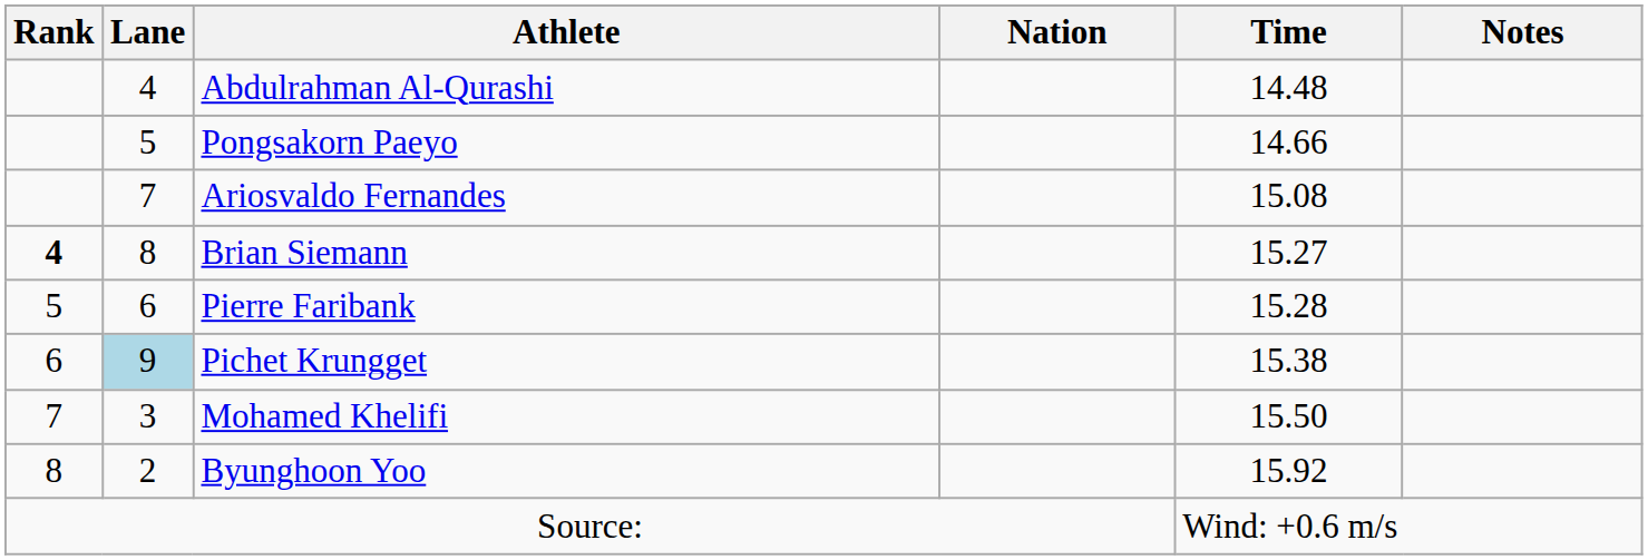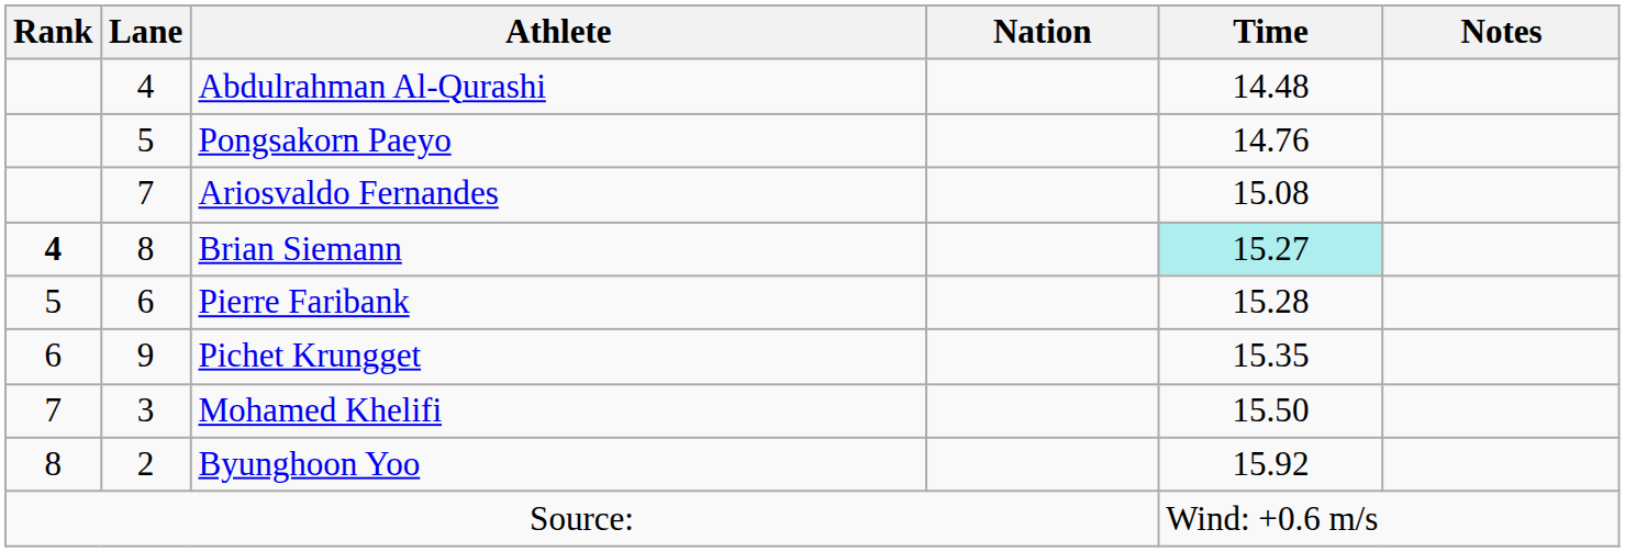 <table class="wikitable sortable" style="text-align:center;width: 60%;">
 <tr>
 <th scope="col" style="width: 10px;">Rank</th>
 <th scope="col" style="width: 10px;">Lane</th>
 <th scope="col">Athlete</th>
 <th scope="col">Nation</th>
 <th scope="col">Time</th>
 <th scope="col">Notes</th>
 </tr>
 <tr>
 <td></td>
 <td>4</td>
 <td align=left><a href='#'>Abdulrahman Al-Qurashi</a></td>
 <td align=left></td>
 <td>14.48</td>
 <td></td>
 </tr>
 <tr>
 <td></td>
 <td>5</td>
 <td align=left><a href='#'>Pongsakorn Paeyo</a></td>
 <td align=left></td>
-<td>14.66</td>
+<td>14.76</td>
 <td></td>
 </tr>
 <tr>
 <td></td>
 <td>7</td>
 <td align=left><a href='#'>Ariosvaldo Fernandes</a></td>
 <td align=left></td>
 <td>15.08</td>
 <td></td>
 </tr>
 <tr>
 <td><strong>4</strong></td>
 <td>8</td>
 <td align=left><a href='#'>Brian Siemann</a></td>
 <td align=left></td>
-<td>15.27</td>
+<td style="background: paleturquoise;">15.27</td>
 <td></td>
 </tr>
 <tr>
 <td>5</td>
 <td>6</td>
 <td align=left><a href='#'>Pierre Faribank</a></td>
 <td align=left></td>
 <td>15.28</td>
 <td></td>
 </tr>
 <tr>
 <td>6</td>
-<td style="background: lightblue;">9</td>
+<td>9</td>
 <td align=left><a href='#'>Pichet Krungget</a></td>
 <td align=left></td>
-<td>15.38</td>
+<td>15.35</td>
 <td></td>
 </tr>
 <tr>
 <td>7</td>
 <td>3</td>
 <td align=left><a href='#'>Mohamed Khelifi</a></td>
 <td align=left></td>
 <td>15.50</td>
 <td></td>
 </tr>
 <tr>
 <td>8</td>
 <td>2</td>
 <td align=left><a href='#'>Byunghoon Yoo</a></td>
 <td align=left></td>
 <td>15.92</td>
 <td></td>
 </tr>
 <tr class="sortbottom">
 <td colspan="4">Source:</td>
 <td colspan="2" style="text-align:left;">Wind: +0.6 m/s</td>
 </tr>
 </table>
